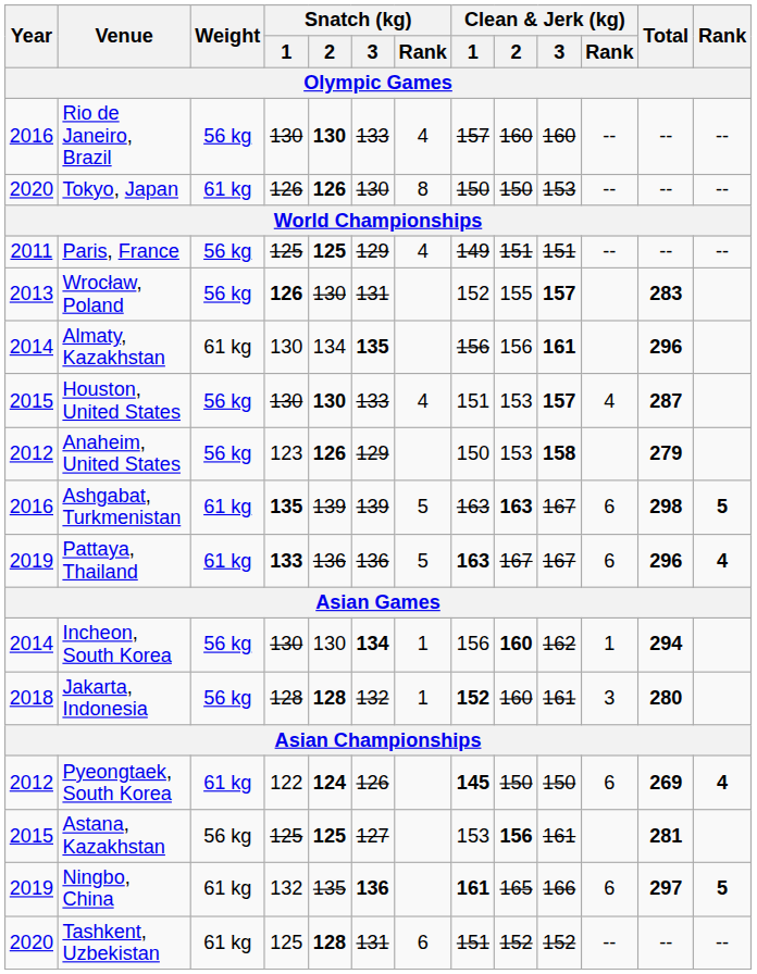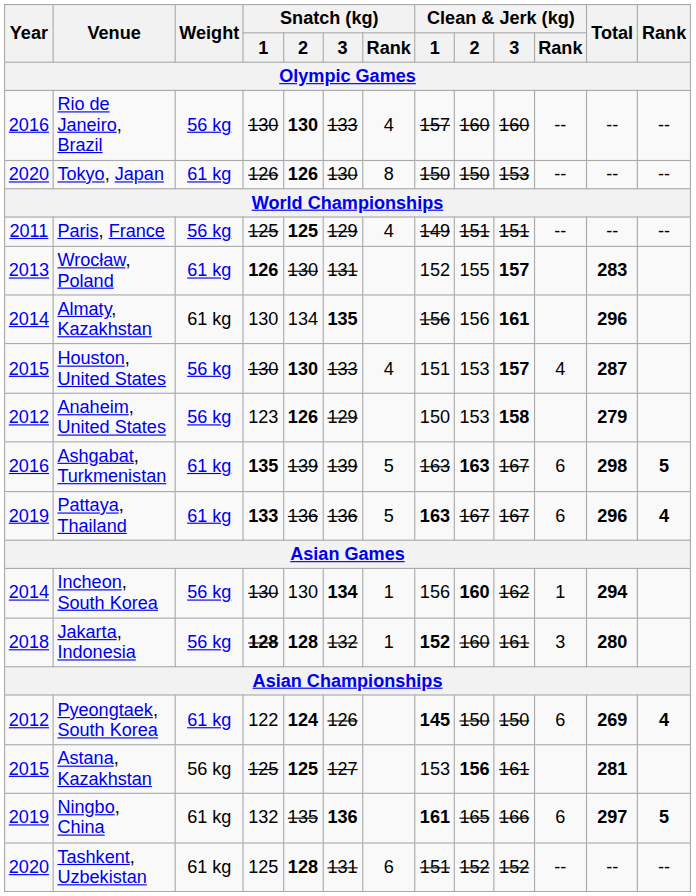 <table class="wikitable" style="text-align:center;">
 <tr>
 <th rowspan=2 width=40>Year</th>
 <th rowspan=2 width=250>Venue</th>
 <th rowspan=2 width=60>Weight</th>
 <th colspan=4>Snatch (kg)</th>
 <th colspan=4>Clean & Jerk (kg)</th>
 <th rowspan=2 width=65>Total</th>
 <th rowspan=2 width=40>Rank</th>
 </tr>
 <tr>
 <th width=65>1</th>
 <th width=65>2</th>
 <th width=65>3</th>
 <th width=45>Rank</th>
 <th width=65>1</th>
 <th width=65>2</th>
 <th width=65>3</th>
 <th width=45>Rank</th>
 </tr>
 <tr>
 <th colspan=13><a href='#'>Olympic Games</a></th>
 </tr>
 <tr>
 <td><a href='#'>2016</a></td>
 <td align=left> <a href='#'>Rio de Janeiro</a>, <a href='#'>Brazil</a></td>
 <td><a href='#'>56 kg</a></td>
 <td><s>130</s></td>
 <td><strong>130</strong></td>
 <td><s>133</s></td>
 <td>4</td>
 <td><s>157</s></td>
 <td><s>160</s></td>
 <td><s>160</s></td>
 <td>--</td>
 <td>--</td>
 <td>--</td>
 </tr>
 <tr>
 <td><a href='#'>2020</a></td>
 <td align=left> <a href='#'>Tokyo</a>, <a href='#'>Japan</a></td>
 <td><a href='#'>61 kg</a></td>
 <td><s>126</s></td>
 <td><strong>126</strong></td>
 <td><s>130</s></td>
 <td>8</td>
 <td><s>150</s></td>
 <td><s>150</s></td>
 <td><s>153</s></td>
 <td>--</td>
 <td>--</td>
 <td>--</td>
 </tr>
 <tr>
 <th colspan=13><a href='#'>World Championships</a></th>
 </tr>
 <tr>
 <td><a href='#'>2011</a></td>
 <td align=left> <a href='#'>Paris</a>, <a href='#'>France</a></td>
 <td><a href='#'>56 kg</a></td>
 <td><s>125</s></td>
 <td><strong>125</strong></td>
 <td><s>129</s></td>
 <td>4</td>
 <td><s>149</s></td>
 <td><s>151</s></td>
 <td><s>151</s></td>
 <td>--</td>
 <td>--</td>
 <td>--</td>
 </tr>
 <tr>
 <td><a href='#'>2013</a></td>
 <td align=left> <a href='#'>Wrocław</a>, <a href='#'>Poland</a></td>
-<td><a href='#'>56 kg</a></td>
+<td><a href='#'>61 kg</a></td>
 <td><strong>126</strong></td>
 <td><s>130</s></td>
 <td><s>131</s></td>
 <td></td>
 <td>152</td>
 <td>155</td>
 <td><strong>157</strong></td>
 <td></td>
 <td><strong>283</strong></td>
 <td></td>
 </tr>
 <tr>
 <td><a href='#'>2014</a></td>
 <td align=left> <a href='#'>Almaty</a>, <a href='#'>Kazakhstan</a></td>
 <td>61 kg</td>
 <td>130</td>
 <td>134</td>
 <td><strong>135</strong></td>
 <td></td>
 <td><s>156</s></td>
 <td>156</td>
 <td><strong>161</strong></td>
 <td></td>
 <td><strong>296</strong></td>
 <td></td>
 </tr>
 <tr>
 <td><a href='#'>2015</a></td>
 <td align=left> <a href='#'>Houston</a>, <a href='#'>United States</a></td>
 <td><a href='#'>56 kg</a></td>
 <td><s>130</s></td>
 <td><strong>130</strong></td>
 <td><s>133</s></td>
 <td>4</td>
 <td>151</td>
 <td>153</td>
 <td><strong>157</strong></td>
 <td>4</td>
 <td><strong>287</strong></td>
 <td></td>
 </tr>
 <tr>
 <td><a href='#'>2012</a></td>
 <td align=left> <a href='#'>Anaheim</a>, <a href='#'>United States</a></td>
 <td><a href='#'>56 kg</a></td>
 <td>123</td>
 <td><strong>126</strong></td>
 <td><s>129</s></td>
 <td></td>
 <td>150</td>
 <td>153</td>
 <td><strong>158</strong></td>
 <td></td>
 <td><strong>279</strong></td>
 <td></td>
 </tr>
 <tr>
 <td><a href='#'>2016</a></td>
 <td align=left> <a href='#'>Ashgabat</a>, <a href='#'>Turkmenistan</a></td>
 <td><a href='#'>61 kg</a></td>
 <td><strong>135</strong></td>
 <td><s>139</s></td>
 <td><s>139</s></td>
 <td>5</td>
 <td><s>163</s></td>
 <td><strong>163</strong></td>
 <td><s>167</s></td>
 <td>6</td>
 <td><strong>298</strong></td>
 <td><strong>5</strong></td>
 </tr>
 <tr>
 <td><a href='#'>2019</a></td>
 <td align=left> <a href='#'>Pattaya</a>, <a href='#'>Thailand</a></td>
 <td><a href='#'>61 kg</a></td>
 <td><strong>133</strong></td>
 <td><s>136</s></td>
 <td><s>136</s></td>
 <td>5</td>
 <td><strong>163</strong></td>
 <td><s>167</s></td>
 <td><s>167</s></td>
 <td>6</td>
 <td><strong>296</strong></td>
 <td><strong>4</strong></td>
 </tr>
 <tr>
 <th colspan=13><a href='#'>Asian Games</a></th>
 </tr>
 <tr>
 <td><a href='#'>2014</a></td>
 <td align=left> <a href='#'>Incheon</a>, <a href='#'>South Korea</a></td>
 <td><a href='#'>56 kg</a></td>
 <td><s>130</s></td>
 <td>130</td>
 <td><strong>134</strong></td>
 <td>1</td>
 <td>156</td>
 <td><strong>160</strong></td>
 <td><s>162</s></td>
 <td>1</td>
 <td><strong>294</strong></td>
 <td></td>
 </tr>
 <tr>
 <td><a href='#'>2018</a></td>
 <td align=left> <a href='#'>Jakarta</a>, <a href='#'>Indonesia</a></td>
 <td><a href='#'>56 kg</a></td>
-<td><s>128</s></td>
+<td><strong><s>128</s></strong></td>
 <td><strong>128</strong></td>
 <td><s>132</s></td>
 <td>1</td>
 <td><strong>152</strong></td>
 <td><s>160</s></td>
 <td><s>161</s></td>
 <td>3</td>
 <td><strong>280</strong></td>
 <td></td>
 </tr>
 <tr>
 <th colspan=13><a href='#'>Asian Championships</a></th>
 </tr>
 <tr>
 <td><a href='#'>2012</a></td>
 <td align=left> <a href='#'>Pyeongtaek</a>, <a href='#'>South Korea</a></td>
 <td><a href='#'>61 kg</a></td>
 <td>122</td>
 <td><strong>124</strong></td>
 <td><s>126</s></td>
 <td></td>
 <td><strong>145</strong></td>
 <td><s>150</s></td>
 <td><s>150</s></td>
 <td>6</td>
 <td><strong>269</strong></td>
 <td><strong>4</strong></td>
 </tr>
 <tr>
 <td><a href='#'>2015</a></td>
 <td align=left> <a href='#'>Astana</a>, <a href='#'>Kazakhstan</a></td>
 <td>56 kg</td>
 <td><s>125</s></td>
 <td><strong>125</strong></td>
 <td><s>127</s></td>
 <td></td>
 <td>153</td>
 <td><strong>156</strong></td>
 <td><s>161</s></td>
 <td></td>
 <td><strong>281</strong></td>
 <td></td>
 </tr>
 <tr>
 <td><a href='#'>2019</a></td>
 <td align=left> <a href='#'>Ningbo</a>, <a href='#'>China</a></td>
 <td>61 kg</td>
 <td>132</td>
 <td><s>135</s></td>
 <td><strong>136</strong></td>
 <td></td>
 <td><strong>161</strong></td>
 <td><s>165</s></td>
 <td><s>166</s></td>
 <td>6</td>
 <td><strong>297</strong></td>
 <td><strong>5</strong></td>
 </tr>
 <tr>
 <td><a href='#'>2020</a></td>
 <td align=left> <a href='#'>Tashkent</a>, <a href='#'>Uzbekistan</a></td>
 <td>61 kg</td>
 <td>125</td>
 <td><strong>128</strong></td>
 <td><s>131</s></td>
 <td>6</td>
 <td><s>151</s></td>
 <td><s>152</s></td>
 <td><s>152</s></td>
 <td>--</td>
 <td>--</td>
 <td>--</td>
 </tr>
 <tr>
 </tr>
 </table>
